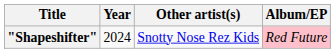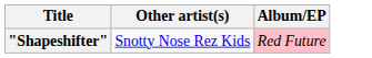 <table class="wikitable plainrowheaders" style="text-align:center;">
 <tr>
 <th scope="col">Title</th>
-<th scope="col">Year</th>
 <th scope="col">Other artist(s)</th>
 <th scope="col">Album/EP</th>
 </tr>
 <tr>
 <th scope="row">"Shapeshifter"</th>
-<td>2024</td>
 <td><a href='#'>Snotty Nose Rez Kids</a></td>
 <td style="background: pink;"><em>Red Future</em></td>
 </tr>
 </table>
